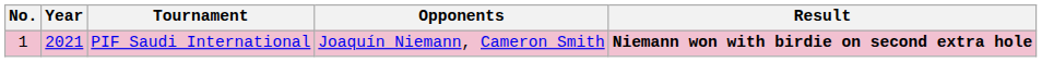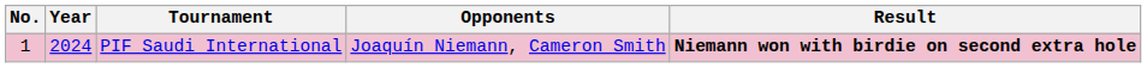 <table class="wikitable" style="font-size:95%;">
 <tr>
 <th>No.</th>
 <th>Year</th>
 <th>Tournament</th>
 <th>Opponents</th>
 <th>Result</th>
 </tr>
 <tr style="background:#F2C1D1;">
 <td align=center>1</td>
-<td><a href='#'>2021</a></td>
+<td><a href='#'>2024</a></td>
 <td><a href='#'>PIF Saudi International</a></td>
 <td> <a href='#'>Joaquín Niemann</a>,  <a href='#'>Cameron Smith</a></td>
 <td><strong>Niemann won with birdie on second extra hole</strong></td>
 </tr>
 </table>
